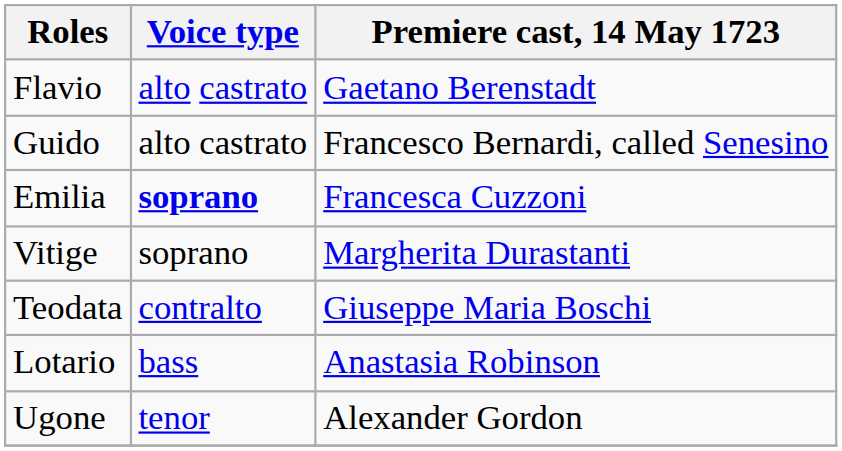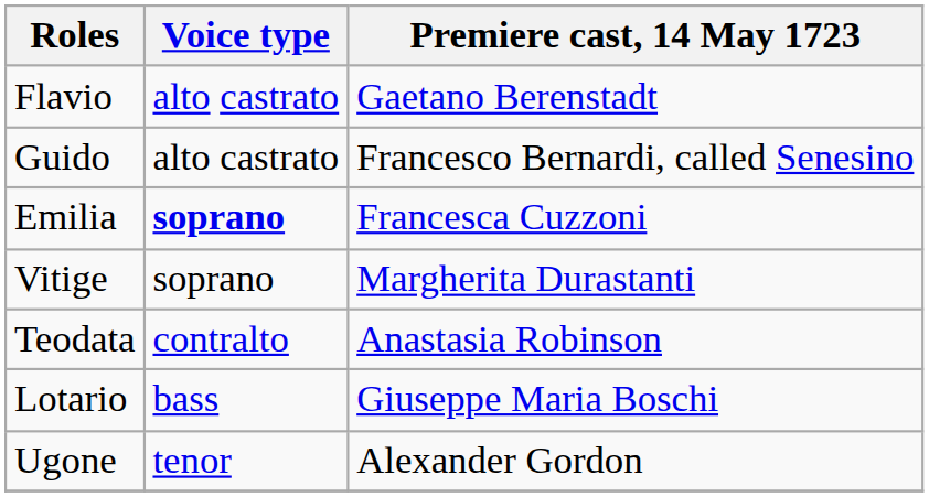 <table class="wikitable">
 <tr>
 <th>Roles</th>
 <th><a href='#'>Voice type</a></th>
 <th>Premiere cast, 14 May 1723<br></th>
 </tr>
 <tr>
 <td>Flavio</td>
 <td><a href='#'>alto</a> <a href='#'>castrato</a></td>
 <td><a href='#'>Gaetano Berenstadt</a></td>
 </tr>
 <tr>
 <td>Guido</td>
 <td>alto castrato</td>
 <td>Francesco Bernardi, called <a href='#'>Senesino</a></td>
 </tr>
 <tr>
 <td>Emilia</td>
 <td><strong><a href='#'>soprano</a></strong></td>
 <td><a href='#'>Francesca Cuzzoni</a></td>
 </tr>
 <tr>
 <td>Vitige</td>
 <td>soprano</td>
 <td><a href='#'>Margherita Durastanti</a></td>
 </tr>
 <tr>
 <td>Teodata</td>
 <td><a href='#'>contralto</a></td>
-<td><a href='#'>Giuseppe Maria Boschi</a></td>
+<td><a href='#'>Anastasia Robinson</a></td>
 </tr>
 <tr>
 <td>Lotario</td>
 <td><a href='#'>bass</a></td>
-<td><a href='#'>Anastasia Robinson</a></td>
+<td><a href='#'>Giuseppe Maria Boschi</a></td>
 </tr>
 <tr>
 <td>Ugone</td>
 <td><a href='#'>tenor</a></td>
 <td>Alexander Gordon</td>
 </tr>
 <tr>
 </tr>
 </table>
